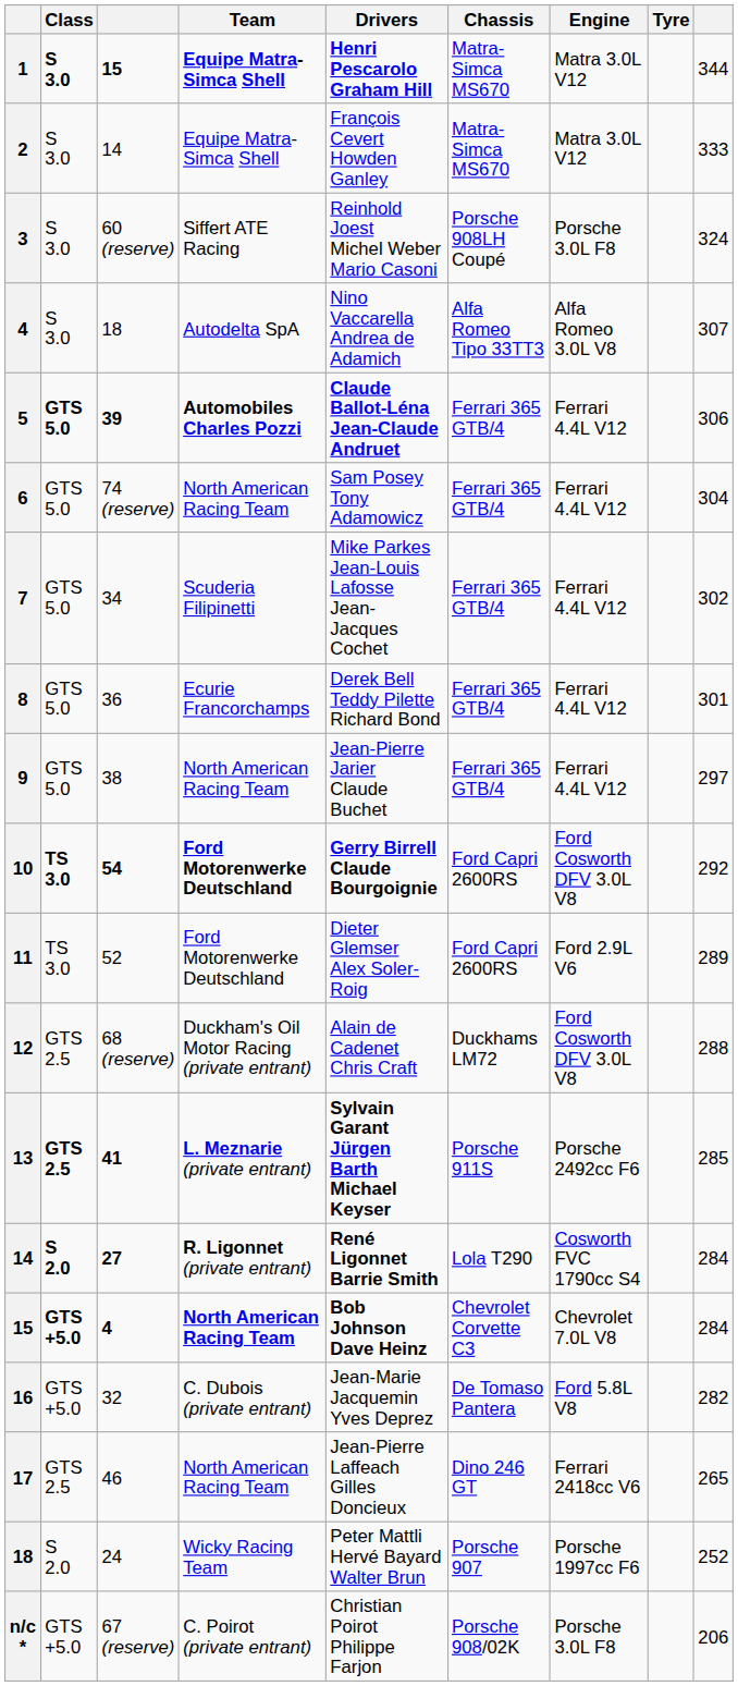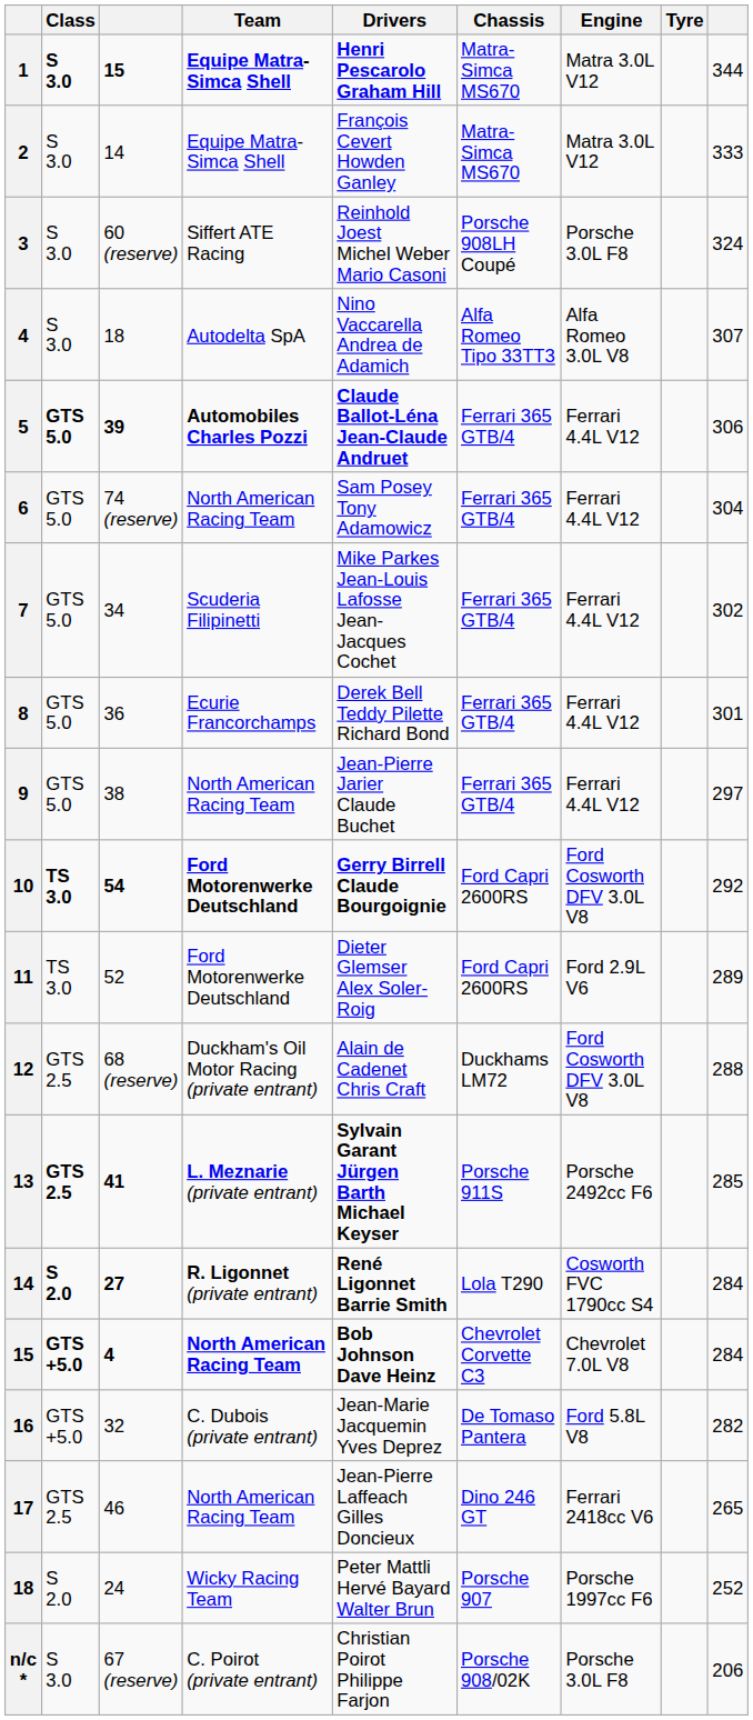 <table class="wikitable" style="font-size: 95%;">
 <tr>
 <th></th>
 <th>Class</th>
 <th></th>
 <th>Team</th>
 <th>Drivers</th>
 <th>Chassis</th>
 <th>Engine</th>
 <th>Tyre</th>
 <th></th>
 </tr>
 <tr>
 <th><strong>1</strong></th>
 <td><strong>S<br>3.0</strong></td>
 <td><strong>15</strong></td>
 <td><strong> <a href='#'>Equipe Matra</a>-<a href='#'>Simca</a> <a href='#'>Shell</a></strong></td>
 <td><strong> <a href='#'>Henri Pescarolo</a><br> <a href='#'>Graham Hill</a></strong></td>
 <td><a href='#'>Matra-Simca MS670</a></td>
 <td>Matra 3.0L V12</td>
 <td></td>
 <td>344</td>
 </tr>
 <tr>
 <th>2</th>
 <td>S<br>3.0</td>
 <td>14</td>
 <td> <a href='#'>Equipe Matra</a>-<a href='#'>Simca</a> <a href='#'>Shell</a></td>
 <td> <a href='#'>François Cevert</a><br> <a href='#'>Howden Ganley</a></td>
 <td><a href='#'>Matra-Simca MS670</a></td>
 <td>Matra 3.0L V12</td>
 <td></td>
 <td>333</td>
 </tr>
 <tr>
 <th>3</th>
 <td>S<br>3.0</td>
 <td>60<br><em>(reserve)</em></td>
 <td> Siffert ATE Racing</td>
 <td> <a href='#'>Reinhold Joest</a><br> Michel Weber<br> <a href='#'>Mario Casoni</a></td>
 <td><a href='#'>Porsche 908LH</a> Coupé</td>
 <td>Porsche 3.0L F8</td>
 <td></td>
 <td>324</td>
 </tr>
 <tr>
 <th>4</th>
 <td>S<br>3.0</td>
 <td>18</td>
 <td> <a href='#'>Autodelta</a> SpA</td>
 <td> <a href='#'>Nino Vaccarella</a><br> <a href='#'>Andrea de Adamich</a></td>
 <td><a href='#'>Alfa Romeo Tipo 33TT3</a></td>
 <td>Alfa Romeo 3.0L V8</td>
 <td></td>
 <td>307</td>
 </tr>
 <tr>
 <th><strong>5</strong></th>
 <td><strong>GTS<br>5.0</strong></td>
 <td><strong>39</strong></td>
 <td><strong> Automobiles <a href='#'>Charles Pozzi</a></strong></td>
 <td><strong> <a href='#'>Claude Ballot-Léna</a><br> <a href='#'>Jean-Claude Andruet</a></strong></td>
 <td><a href='#'>Ferrari 365 GTB/4</a></td>
 <td>Ferrari 4.4L V12</td>
 <td></td>
 <td>306</td>
 </tr>
 <tr>
 <th>6</th>
 <td>GTS<br>5.0</td>
 <td>74<br><em>(reserve)</em></td>
 <td> <a href='#'>North American Racing Team</a></td>
 <td> <a href='#'>Sam Posey</a><br> <a href='#'>Tony Adamowicz</a></td>
 <td><a href='#'>Ferrari 365 GTB/4</a></td>
 <td>Ferrari 4.4L V12</td>
 <td></td>
 <td>304</td>
 </tr>
 <tr>
 <th>7</th>
 <td>GTS<br>5.0</td>
 <td>34</td>
 <td> <a href='#'>Scuderia Filipinetti</a></td>
 <td> <a href='#'>Mike Parkes</a><br> <a href='#'>Jean-Louis Lafosse</a><br> Jean-Jacques Cochet</td>
 <td><a href='#'>Ferrari 365 GTB/4</a></td>
 <td>Ferrari 4.4L V12</td>
 <td></td>
 <td>302</td>
 </tr>
 <tr>
 <th>8</th>
 <td>GTS<br>5.0</td>
 <td>36</td>
 <td> <a href='#'>Ecurie Francorchamps</a></td>
 <td> <a href='#'>Derek Bell</a><br> <a href='#'>Teddy Pilette</a><br> Richard Bond</td>
 <td><a href='#'>Ferrari 365 GTB/4</a></td>
 <td>Ferrari 4.4L V12</td>
 <td></td>
 <td>301</td>
 </tr>
 <tr>
 <th>9</th>
 <td>GTS<br>5.0</td>
 <td>38</td>
 <td> <a href='#'>North American Racing Team</a></td>
 <td> <a href='#'>Jean-Pierre Jarier</a><br> Claude Buchet</td>
 <td><a href='#'>Ferrari 365 GTB/4</a></td>
 <td>Ferrari 4.4L V12</td>
 <td></td>
 <td>297</td>
 </tr>
 <tr>
 <th><strong>10</strong></th>
 <td><strong>TS<br>3.0</strong></td>
 <td><strong>54</strong></td>
 <td><strong> <a href='#'>Ford</a> Motorenwerke Deutschland</strong></td>
 <td><strong> <a href='#'>Gerry Birrell</a><br> Claude Bourgoignie</strong></td>
 <td><a href='#'>Ford Capri</a> 2600RS</td>
 <td><a href='#'>Ford Cosworth DFV</a> 3.0L V8</td>
 <td></td>
 <td>292</td>
 </tr>
 <tr>
 <th>11</th>
 <td>TS<br>3.0</td>
 <td>52</td>
 <td> <a href='#'>Ford</a> Motorenwerke Deutschland</td>
 <td> <a href='#'>Dieter Glemser</a><br> <a href='#'>Alex Soler-Roig</a></td>
 <td><a href='#'>Ford Capri</a> 2600RS</td>
 <td>Ford 2.9L V6</td>
 <td></td>
 <td>289</td>
 </tr>
 <tr>
 <th>12</th>
 <td>GTS<br>2.5</td>
 <td>68<br><em>(reserve)</em></td>
 <td> Duckham's Oil Motor Racing<br><em>(private entrant)</em></td>
 <td> <a href='#'>Alain de Cadenet</a><br> <a href='#'>Chris Craft</a></td>
 <td>Duckhams LM72</td>
 <td><a href='#'>Ford Cosworth DFV</a> 3.0L V8</td>
 <td></td>
 <td>288</td>
 </tr>
 <tr>
 <th><strong>13</strong></th>
 <td><strong>GTS<br>2.5</strong></td>
 <td><strong>41</strong></td>
 <td><strong> <a href='#'>L. Meznarie</a></strong><br><em>(private entrant)</em></td>
 <td><strong> Sylvain Garant<br> <a href='#'>Jürgen Barth</a><br> Michael Keyser</strong></td>
 <td><a href='#'>Porsche 911S</a></td>
 <td>Porsche 2492cc F6</td>
 <td></td>
 <td>285</td>
 </tr>
 <tr>
 <th><strong>14</strong></th>
 <td><strong>S<br>2.0</strong></td>
 <td><strong>27</strong></td>
 <td><strong> R. Ligonnet</strong><br><em>(private entrant)</em></td>
 <td><strong> René Ligonnet<br> Barrie Smith</strong></td>
 <td><a href='#'>Lola</a> T290</td>
 <td><a href='#'>Cosworth</a> FVC 1790cc S4</td>
 <td></td>
 <td>284</td>
 </tr>
 <tr>
 <th><strong>15</strong></th>
 <td><strong>GTS<br>+5.0</strong></td>
 <td><strong>4</strong></td>
 <td><strong> <a href='#'>North American Racing Team</a></strong></td>
 <td><strong> Bob Johnson<br> Dave Heinz</strong></td>
 <td><a href='#'>Chevrolet Corvette C3</a></td>
 <td>Chevrolet 7.0L V8</td>
 <td></td>
 <td>284</td>
 </tr>
 <tr>
 <th>16</th>
 <td>GTS<br>+5.0</td>
 <td>32</td>
 <td> C. Dubois<br><em>(private entrant)</em></td>
 <td> Jean-Marie Jacquemin<br> Yves Deprez</td>
 <td><a href='#'>De Tomaso Pantera</a></td>
 <td><a href='#'>Ford</a> 5.8L V8</td>
 <td></td>
 <td>282</td>
 </tr>
 <tr>
 <th>17</th>
 <td>GTS<br>2.5</td>
 <td>46</td>
 <td> <a href='#'>North American Racing Team</a></td>
 <td> Jean-Pierre Laffeach<br> Gilles Doncieux</td>
 <td><a href='#'>Dino 246 GT</a></td>
 <td>Ferrari 2418cc V6</td>
 <td></td>
 <td>265</td>
 </tr>
 <tr>
 <th>18</th>
 <td>S<br>2.0</td>
 <td>24</td>
 <td> <a href='#'>Wicky Racing Team</a></td>
 <td> Peter Mattli<br> Hervé Bayard<br> <a href='#'>Walter Brun</a></td>
 <td><a href='#'>Porsche 907</a></td>
 <td>Porsche 1997cc F6</td>
 <td></td>
 <td>252</td>
 </tr>
 <tr>
 <th>n/c *</th>
-<td>GTS<br>+5.0</td>
+<td>S<br>3.0</td>
 <td>67<br><em>(reserve)</em></td>
 <td> C. Poirot<br><em>(private entrant)</em></td>
 <td> Christian Poirot<br> Philippe Farjon</td>
 <td><a href='#'>Porsche 908</a>/02K</td>
 <td>Porsche 3.0L F8</td>
 <td></td>
 <td>206</td>
 </tr>
 </table>
